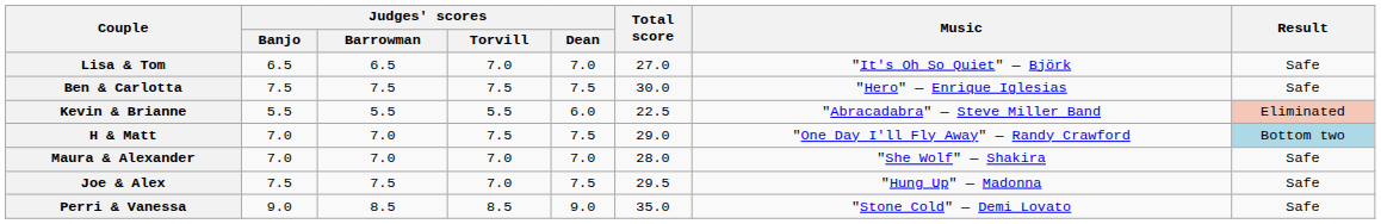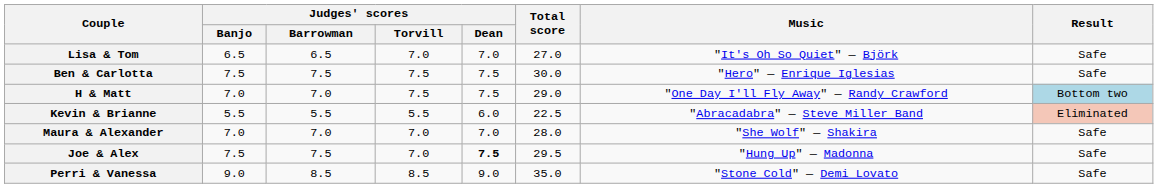 <table class="wikitable sortable" style="text-align:center; font-size:90%; width:90%">
 <tr>
 <th scope="col" rowspan=2>Couple</th>
 <th scope="col" colspan=4 class="unsortable">Judges' scores</th>
 <th scope="col" rowspan=2>Total<br>score</th>
 <th scope="col" rowspan=2 class="unsortable">Music</th>
 <th scope="col" rowspan=2 class="unsortable">Result</th>
 </tr>
 <tr>
 <th class="unsortable">Banjo</th>
 <th class="unsortable">Barrowman</th>
 <th class="unsortable">Torvill</th>
 <th class="unsortable">Dean</th>
 </tr>
 <tr>
 <th scope="row">Lisa & Tom</th>
 <td>6.5</td>
 <td>6.5</td>
 <td>7.0</td>
 <td>7.0</td>
 <td>27.0</td>
 <td>"<a href='#'>It's Oh So Quiet</a>" — <a href='#'>Björk</a></td>
 <td>Safe</td>
 </tr>
 <tr>
 <th scope="row">Ben & Carlotta</th>
 <td>7.5</td>
 <td>7.5</td>
 <td>7.5</td>
 <td>7.5</td>
 <td>30.0</td>
 <td>"<a href='#'>Hero</a>" — <a href='#'>Enrique Iglesias</a></td>
 <td>Safe</td>
 </tr>
 <tr>
+<th scope="row">H & Matt</th>
+<td>7.0</td>
+<td>7.0</td>
+<td>7.5</td>
+<td>7.5</td>
+<td>29.0</td>
+<td>"<a href='#'>One Day I'll Fly Away</a>" — <a href='#'>Randy Crawford</a></td>
+<td bgcolor="lightblue">Bottom two</td>
+</tr>
+<tr>
 <th scope="row">Kevin & Brianne</th>
 <td>5.5</td>
 <td>5.5</td>
 <td>5.5</td>
 <td>6.0</td>
 <td>22.5</td>
 <td>"<a href='#'>Abracadabra</a>" — <a href='#'>Steve Miller Band</a></td>
 <td bgcolor="f4c7b8">Eliminated</td>
-</tr>
-<tr>
-<th scope="row">H & Matt</th>
-<td>7.0</td>
-<td>7.0</td>
-<td>7.5</td>
-<td>7.5</td>
-<td>29.0</td>
-<td>"<a href='#'>One Day I'll Fly Away</a>" — <a href='#'>Randy Crawford</a></td>
-<td bgcolor="lightblue">Bottom two</td>
 </tr>
 <tr>
 <th scope="row">Maura & Alexander</th>
 <td>7.0</td>
 <td>7.0</td>
 <td>7.0</td>
 <td>7.0</td>
 <td>28.0</td>
 <td>"<a href='#'>She Wolf</a>" — <a href='#'>Shakira</a></td>
 <td>Safe</td>
 </tr>
 <tr>
 <th scope="row">Joe & Alex</th>
 <td>7.5</td>
 <td>7.5</td>
 <td>7.0</td>
-<td>7.5</td>
+<td><strong>7.5</strong></td>
 <td>29.5</td>
 <td>"<a href='#'>Hung Up</a>" — <a href='#'>Madonna</a></td>
 <td>Safe</td>
 </tr>
 <tr>
 <th scope="row">Perri & Vanessa</th>
 <td>9.0</td>
 <td>8.5</td>
 <td>8.5</td>
 <td>9.0</td>
 <td>35.0</td>
 <td>"<a href='#'>Stone Cold</a>" — <a href='#'>Demi Lovato</a></td>
 <td>Safe</td>
 </tr>
 </table>
